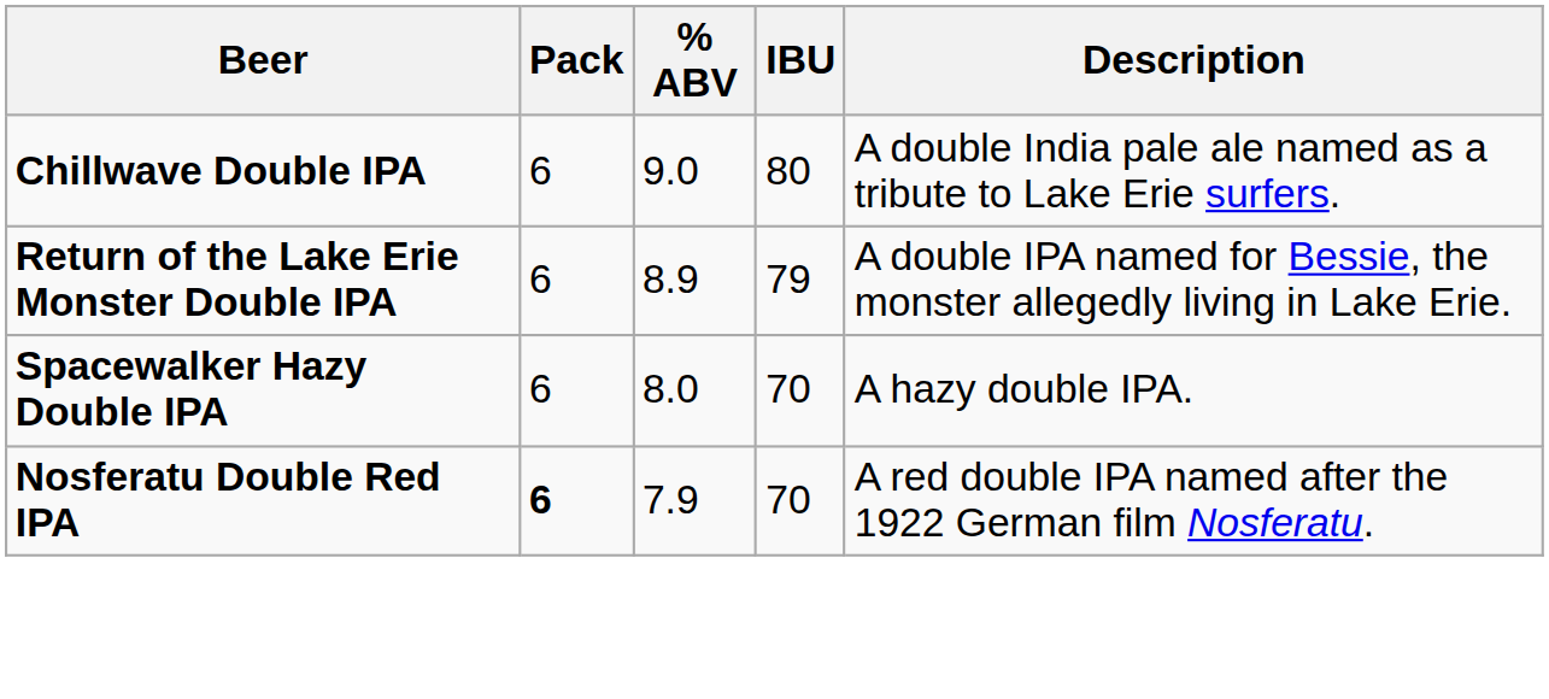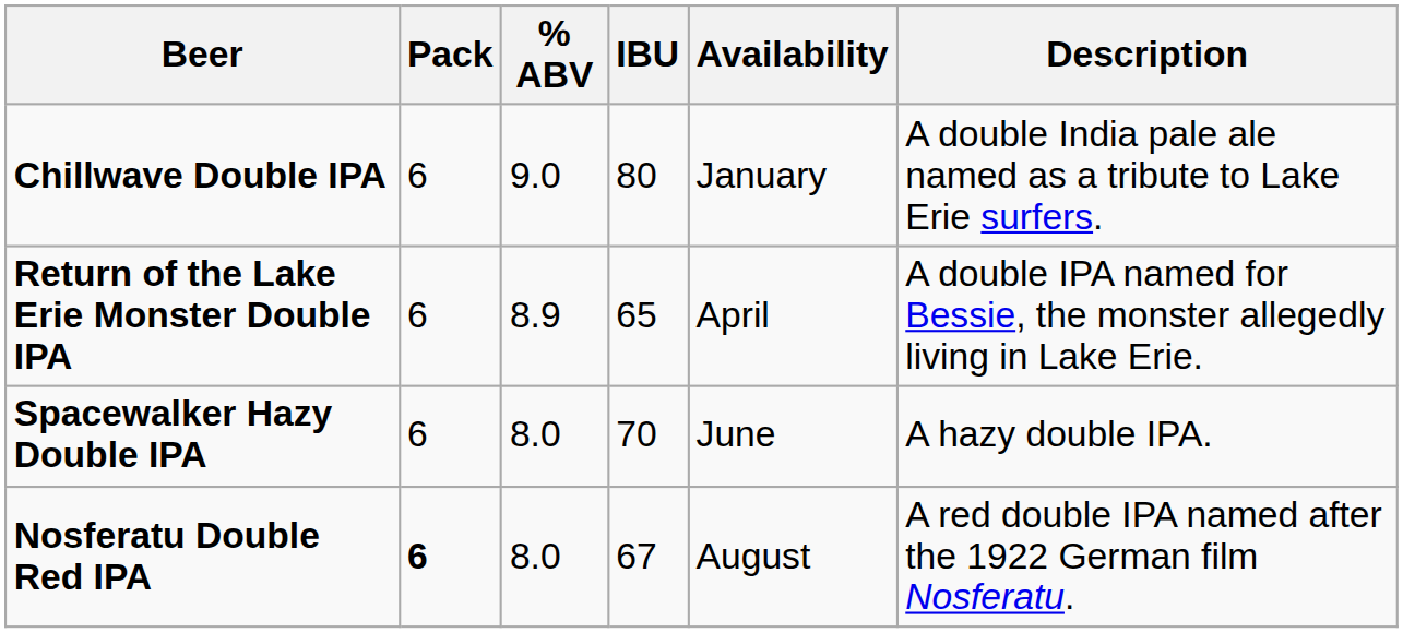 <table class=wikitable>
 <tr>
 <th>Beer</th>
 <th>Pack</th>
 <th>% ABV</th>
 <th>IBU</th>
+<th>Availability</th>
 <th>Description</th>
 </tr>
 <tr>
 <td><strong>Chillwave Double IPA</strong></td>
 <td>6 <br></td>
 <td>9.0</td>
 <td>80</td>
+<td>January</td>
 <td>A double India pale ale named as a tribute to Lake Erie <a href='#'>surfers</a>.</td>
 </tr>
 <tr>
 <td><strong>Return of the Lake Erie Monster Double IPA</strong></td>
 <td>6 <br></td>
 <td>8.9</td>
-<td>79</td>
+<td>65</td>
+<td>April</td>
 <td>A double IPA named for <a href='#'>Bessie</a>, the monster allegedly living in Lake Erie.</td>
 </tr>
 <tr>
 <td><strong>Spacewalker Hazy Double IPA</strong></td>
 <td>6 <br></td>
 <td>8.0</td>
 <td>70</td>
+<td>June</td>
 <td>A hazy double IPA.</td>
 </tr>
 <tr>
 <td><strong>Nosferatu Double Red IPA</strong></td>
 <td><strong>6 <br></strong></td>
-<td>7.9</td>
-<td>70</td>
+<td>8.0</td>
+<td>67</td>
+<td>August</td>
 <td>A red double IPA named after the 1922 German film <em><a href='#'>Nosferatu</a></em>.</td>
 </tr>
 </table>
